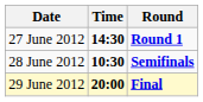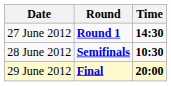 <table class="wikitable">
 <tr>
 <th>Date</th>
+<th>Round</th>
 <th>Time</th>
-<th>Round</th>
 </tr>
 <tr>
 <td>27 June 2012</td>
+<td><strong><a href='#'>Round 1</a></strong></td>
 <td><strong>14:30</strong></td>
-<td><strong><a href='#'>Round 1</a></strong></td>
 </tr>
 <tr>
 <td>28 June 2012</td>
+<td><strong><a href='#'>Semifinals</a></strong></td>
 <td><strong>10:30</strong></td>
-<td><strong><a href='#'>Semifinals</a></strong></td>
 </tr>
 <tr style=background:lemonchiffon>
 <td>29 June 2012</td>
+<td><strong><a href='#'>Final</a></strong></td>
 <td><strong>20:00</strong></td>
-<td><strong><a href='#'>Final</a></strong></td>
 </tr>
 </table>
